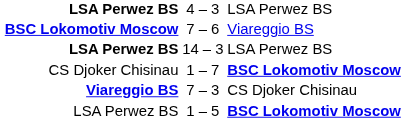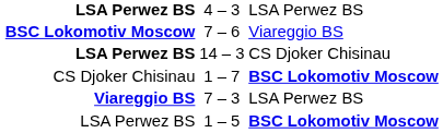 <table>
 <tr>
 <td></td>
 <th width=auto></th>
 <td></td>
 </tr>
 <tr>
 <td align=right><strong>LSA Perwez BS</strong> </td>
 <td align=center>4 – 3</td>
 <td align=left> LSA Perwez BS</td>
 </tr>
 <tr>
 <td align=right><strong><a href='#'>BSC Lokomotiv Moscow</a></strong> </td>
 <td align=center>7 – 6 </td>
 <td align=left> <a href='#'>Viareggio BS</a></td>
 </tr>
 <tr>
 <td align=right><strong>LSA Perwez BS</strong> </td>
 <td align=center>14 – 3</td>
-<td align=left> LSA Perwez BS</td>
+<td align=left> CS Djoker Chisinau</td>
 </tr>
 <tr>
 <td align=right>CS Djoker Chisinau </td>
 <td align=center>1 – 7</td>
 <td align=left> <strong><a href='#'>BSC Lokomotiv Moscow</a></strong></td>
 </tr>
 <tr>
 <td align=right><strong><a href='#'>Viareggio BS</a></strong> </td>
 <td align=center>7 – 3</td>
-<td align=left> CS Djoker Chisinau</td>
+<td align=left> LSA Perwez BS</td>
 </tr>
 <tr>
 <td align=right>LSA Perwez BS </td>
 <td align=center>1 – 5</td>
 <td align=left> <strong><a href='#'>BSC Lokomotiv Moscow</a></strong></td>
 </tr>
 </table>
